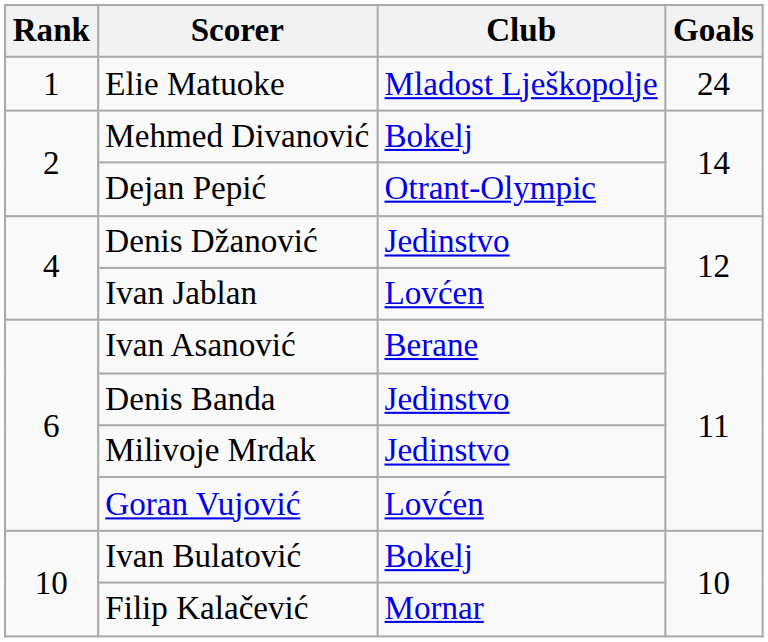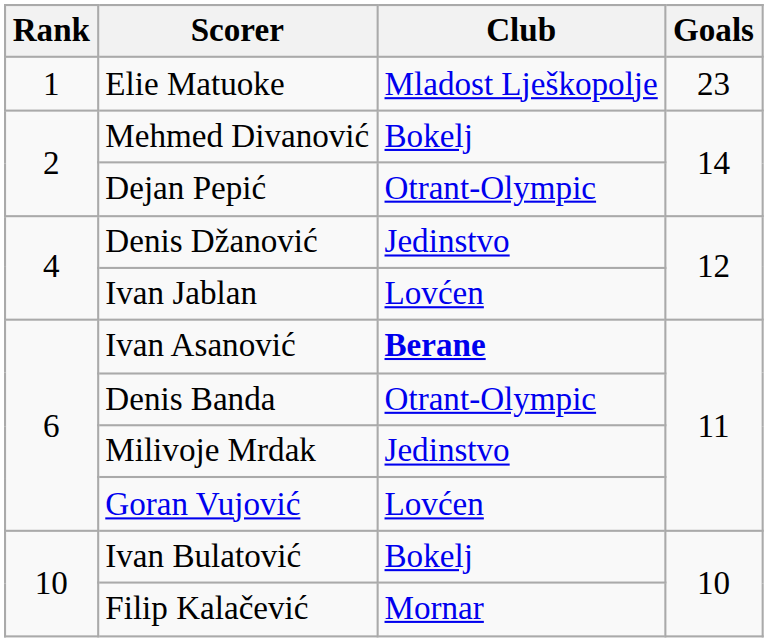 <table class="wikitable">
 <tr>
 <th>Rank</th>
 <th>Scorer</th>
 <th>Club</th>
 <th>Goals</th>
 </tr>
 <tr>
 <td rowspan="1" align="center">1</td>
 <td> Elie Matuoke</td>
 <td><a href='#'>Mladost Lješkopolje</a></td>
-<td align="center">24</td>
+<td align="center">23</td>
 </tr>
 <tr>
 <td rowspan="2" align="center">2</td>
 <td> Mehmed Divanović</td>
 <td><a href='#'>Bokelj</a></td>
 <td rowspan="2" align="center">14</td>
 </tr>
 <tr>
 <td> Dejan Pepić</td>
 <td><a href='#'>Otrant-Olympic</a></td>
 </tr>
 <tr>
 <td rowspan="2" align="center">4</td>
 <td> Denis Džanović</td>
 <td><a href='#'>Jedinstvo</a></td>
 <td rowspan="2" align="center">12</td>
 </tr>
 <tr>
 <td> Ivan Jablan</td>
 <td><a href='#'>Lovćen</a></td>
 </tr>
 <tr>
 <td rowspan="4" align="center">6</td>
 <td> Ivan Asanović</td>
-<td><a href='#'>Berane</a></td>
+<td><strong><a href='#'>Berane</a></strong></td>
 <td rowspan="4" align="center">11</td>
 </tr>
 <tr>
 <td> Denis Banda</td>
-<td><a href='#'>Jedinstvo</a></td>
+<td><a href='#'>Otrant-Olympic</a></td>
 </tr>
 <tr>
 <td> Milivoje Mrdak</td>
 <td><a href='#'>Jedinstvo</a></td>
 </tr>
 <tr>
 <td> <a href='#'>Goran Vujović</a></td>
 <td><a href='#'>Lovćen</a></td>
 </tr>
 <tr>
 <td rowspan="2" align="center">10</td>
 <td> Ivan Bulatović</td>
 <td><a href='#'>Bokelj</a></td>
 <td rowspan="2" align="center">10</td>
 </tr>
 <tr>
 <td> Filip Kalačević</td>
 <td><a href='#'>Mornar</a></td>
 </tr>
 </table>
